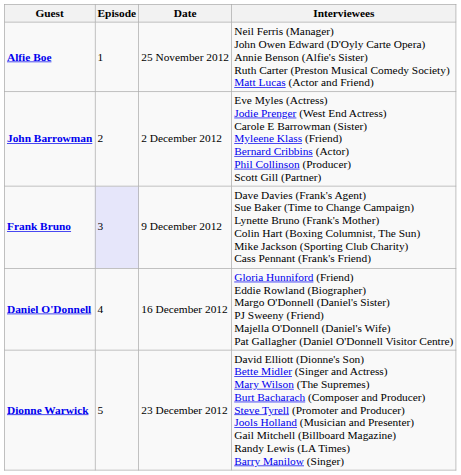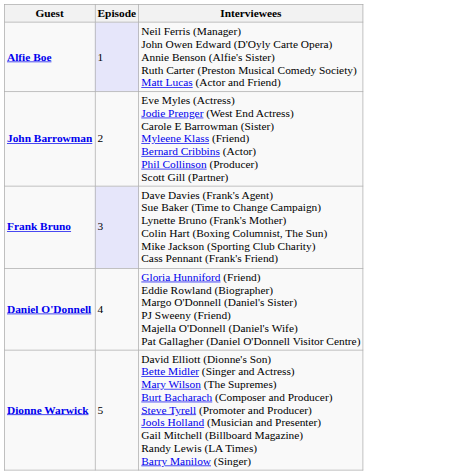 <table class="wikitable">
 <tr>
 <th>Guest</th>
 <th>Episode</th>
-<th>Date</th>
 <th>Interviewees</th>
 </tr>
 <tr>
 <td><strong><a href='#'>Alfie Boe</a></strong></td>
-<td>1</td>
-<td>25 November 2012</td>
+<td style="background: lavender;">1</td>
 <td>Neil Ferris (Manager) <br>John Owen Edward (D'Oyly Carte Opera) <br>Annie Benson (Alfie's Sister) <br>Ruth Carter (Preston Musical Comedy Society) <br><a href='#'>Matt Lucas</a> (Actor and Friend) <br></td>
 </tr>
 <tr>
 <td><strong><a href='#'>John Barrowman</a></strong></td>
 <td>2</td>
-<td>2 December 2012</td>
 <td>Eve Myles (Actress) <br><a href='#'>Jodie Prenger</a> (West End Actress) <br>Carole E Barrowman (Sister) <br><a href='#'>Myleene Klass</a> (Friend) <br> <a href='#'>Bernard Cribbins</a> (Actor) <br><a href='#'>Phil Collinson</a> (Producer) <br>Scott Gill (Partner)</td>
 </tr>
 <tr>
 <td><strong><a href='#'>Frank Bruno</a></strong></td>
 <td style="background: lavender;">3</td>
-<td>9 December 2012</td>
 <td>Dave Davies (Frank's Agent) <br>Sue Baker (Time to Change Campaign) <br>Lynette Bruno (Frank's Mother) <br>Colin Hart (Boxing Columnist, The Sun) <br>Mike Jackson (Sporting Club Charity) <br>Cass Pennant (Frank's Friend) <br></td>
 </tr>
 <tr>
 <td><strong><a href='#'>Daniel O'Donnell</a></strong></td>
 <td>4</td>
-<td>16 December 2012</td>
 <td><a href='#'>Gloria Hunniford</a> (Friend) <br>Eddie Rowland (Biographer) <br>Margo O'Donnell (Daniel's Sister) <br>PJ Sweeny (Friend) <br>Majella O'Donnell (Daniel's Wife) <br>Pat Gallagher (Daniel O'Donnell Visitor Centre) <br></td>
 </tr>
 <tr>
 <td><strong><a href='#'>Dionne Warwick</a></strong></td>
 <td>5</td>
-<td>23 December 2012</td>
 <td>David Elliott (Dionne's Son) <br><a href='#'>Bette Midler</a> (Singer and Actress) <br><a href='#'>Mary Wilson</a> (The Supremes) <br><a href='#'>Burt Bacharach</a> (Composer and Producer) <br><a href='#'>Steve Tyrell</a> (Promoter and Producer) <br><a href='#'>Jools Holland</a> (Musician and Presenter) <br>Gail Mitchell (Billboard Magazine) <br>Randy Lewis (LA Times) <br><a href='#'>Barry Manilow</a> (Singer) <br></td>
 </tr>
 </table>
